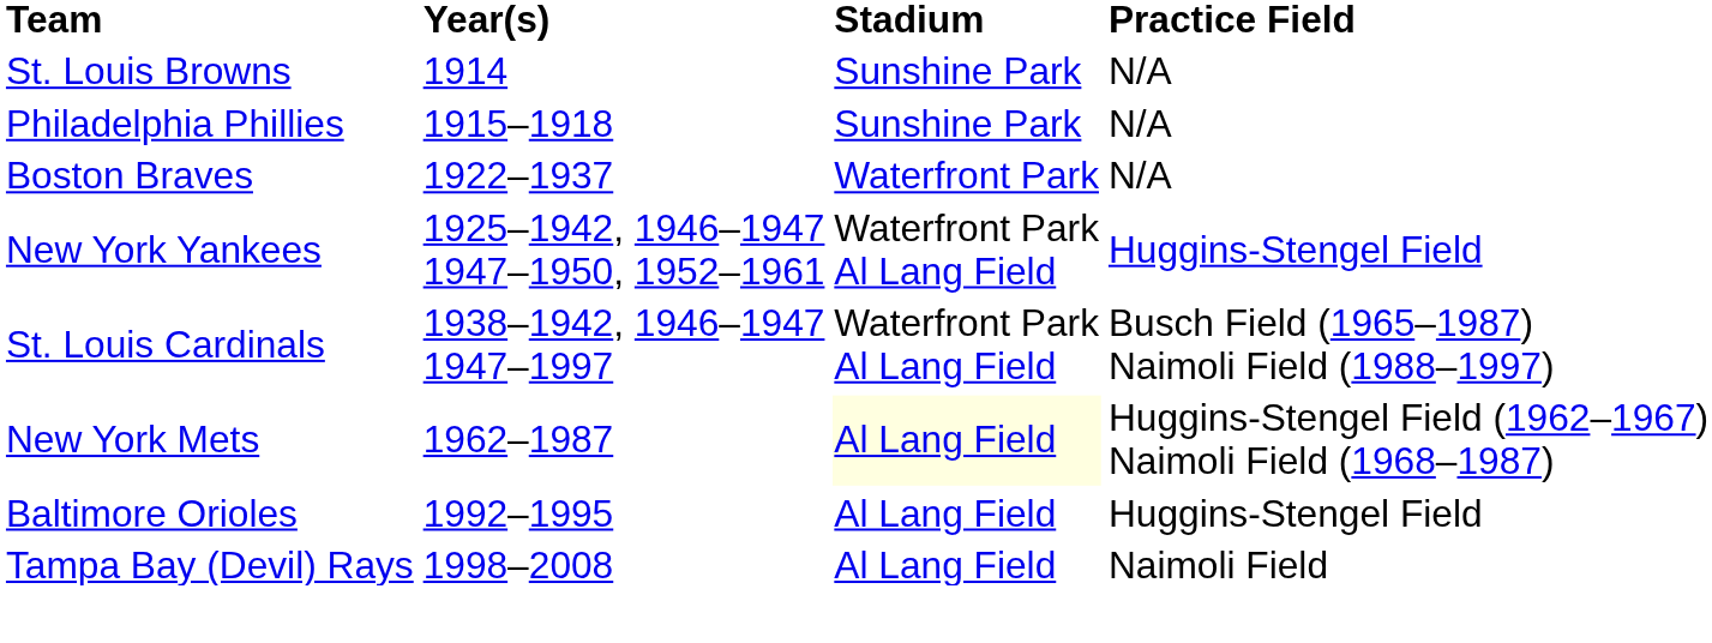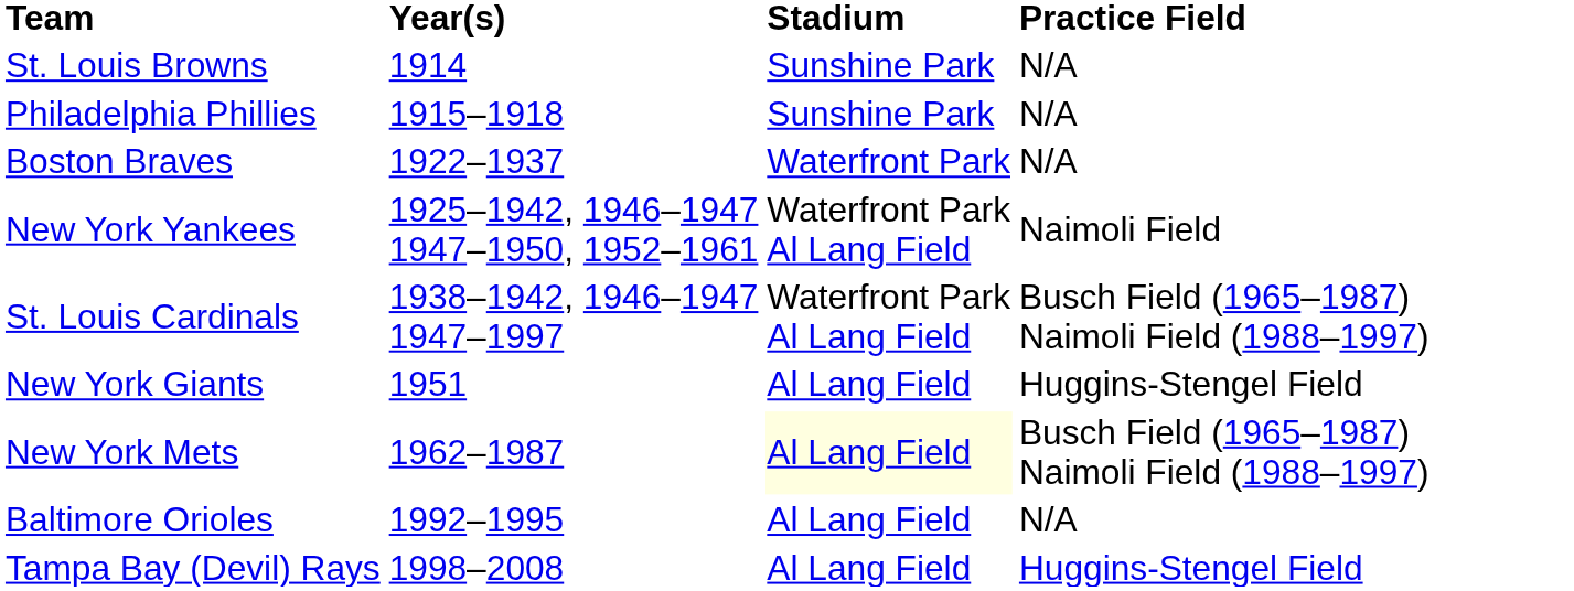 <table>
 <tr>
 <td><strong>Team</strong></td>
 <td><strong>Year(s)</strong></td>
 <td><strong>Stadium</strong></td>
 <td><strong>Practice Field</strong></td>
 </tr>
 <tr>
 <td><a href='#'>St. Louis Browns</a></td>
 <td><a href='#'>1914</a></td>
 <td><a href='#'>Sunshine Park</a></td>
 <td>N/A</td>
 </tr>
 <tr>
 <td><a href='#'>Philadelphia Phillies</a></td>
 <td><a href='#'>1915</a>–<a href='#'>1918</a></td>
 <td><a href='#'>Sunshine Park</a></td>
 <td>N/A</td>
 </tr>
 <tr>
 <td><a href='#'>Boston Braves</a></td>
 <td><a href='#'>1922</a>–<a href='#'>1937</a></td>
 <td><a href='#'>Waterfront Park</a></td>
 <td>N/A</td>
 </tr>
 <tr>
 <td><a href='#'>New York Yankees</a></td>
 <td><a href='#'>1925</a>–<a href='#'>1942</a>, <a href='#'>1946</a>–<a href='#'>1947</a><br><a href='#'>1947</a>–<a href='#'>1950</a>, <a href='#'>1952</a>–<a href='#'>1961</a></td>
 <td>Waterfront Park<br><a href='#'>Al Lang Field</a></td>
-<td><a href='#'>Huggins-Stengel Field</a></td>
+<td>Naimoli Field</td>
 </tr>
 <tr>
 <td><a href='#'>St. Louis Cardinals</a></td>
 <td><a href='#'>1938</a>–<a href='#'>1942</a>, <a href='#'>1946</a>–<a href='#'>1947</a><br><a href='#'>1947</a>–<a href='#'>1997</a></td>
 <td>Waterfront Park<br><a href='#'>Al Lang Field</a></td>
 <td>Busch Field (<a href='#'>1965</a>–<a href='#'>1987</a>)<br>Naimoli Field (<a href='#'>1988</a>–<a href='#'>1997</a>)</td>
 </tr>
 <tr>
+<td><a href='#'>New York Giants</a></td>
+<td><a href='#'>1951</a></td>
+<td><a href='#'>Al Lang Field</a></td>
+<td>Huggins-Stengel Field</td>
+</tr>
+<tr>
 <td><a href='#'>New York Mets</a></td>
 <td><a href='#'>1962</a>–<a href='#'>1987</a></td>
 <td style="background: lightyellow;"><a href='#'>Al Lang Field</a></td>
-<td>Huggins-Stengel Field (<a href='#'>1962</a>–<a href='#'>1967</a>)<br>Naimoli Field (<a href='#'>1968</a>–<a href='#'>1987</a>)</td>
+<td>Busch Field (<a href='#'>1965</a>–<a href='#'>1987</a>)<br>Naimoli Field (<a href='#'>1988</a>–<a href='#'>1997</a>)</td>
 </tr>
 <tr>
 <td><a href='#'>Baltimore Orioles</a></td>
 <td><a href='#'>1992</a>–<a href='#'>1995</a></td>
 <td><a href='#'>Al Lang Field</a></td>
-<td>Huggins-Stengel Field</td>
+<td>N/A</td>
 </tr>
 <tr>
 <td><a href='#'>Tampa Bay (Devil) Rays</a></td>
 <td><a href='#'>1998</a>–<a href='#'>2008</a></td>
 <td><a href='#'>Al Lang Field</a></td>
-<td>Naimoli Field</td>
+<td><a href='#'>Huggins-Stengel Field</a></td>
 </tr>
 </table>
